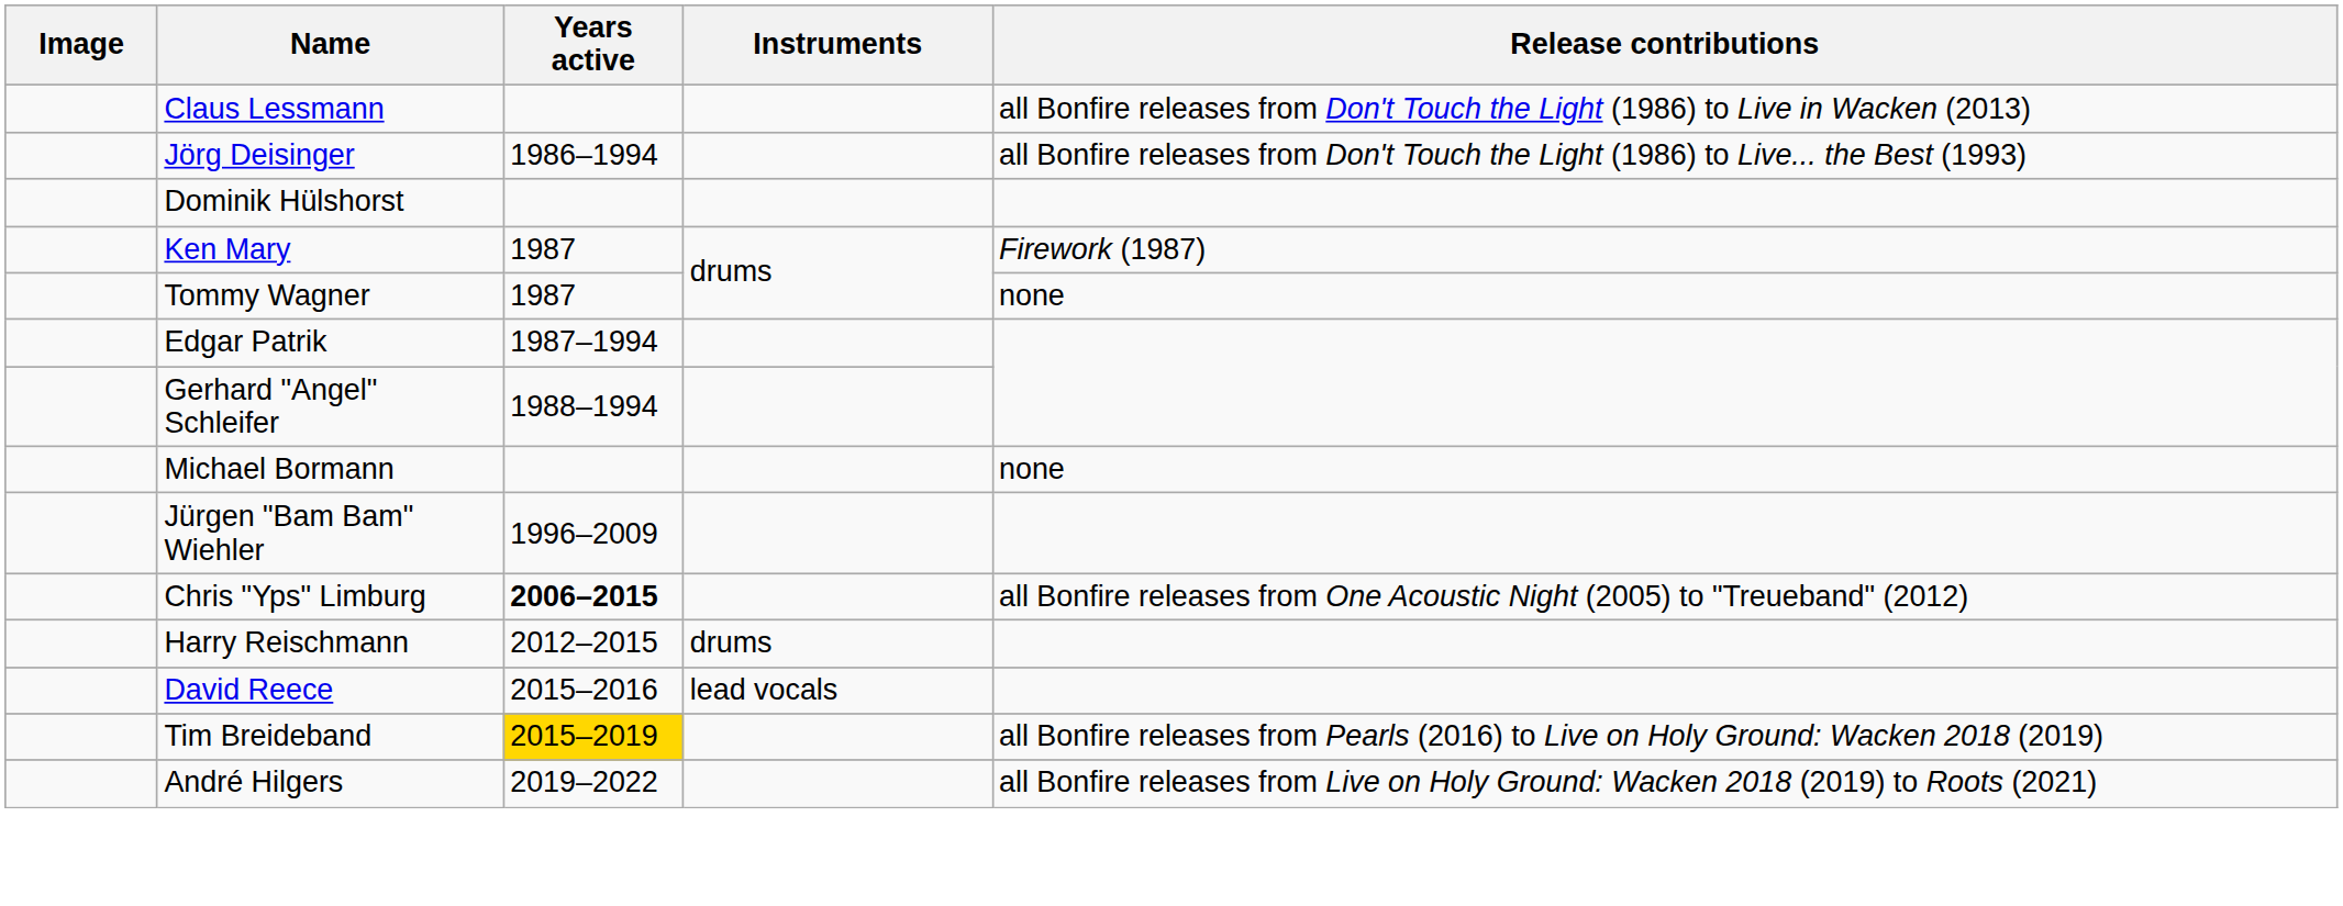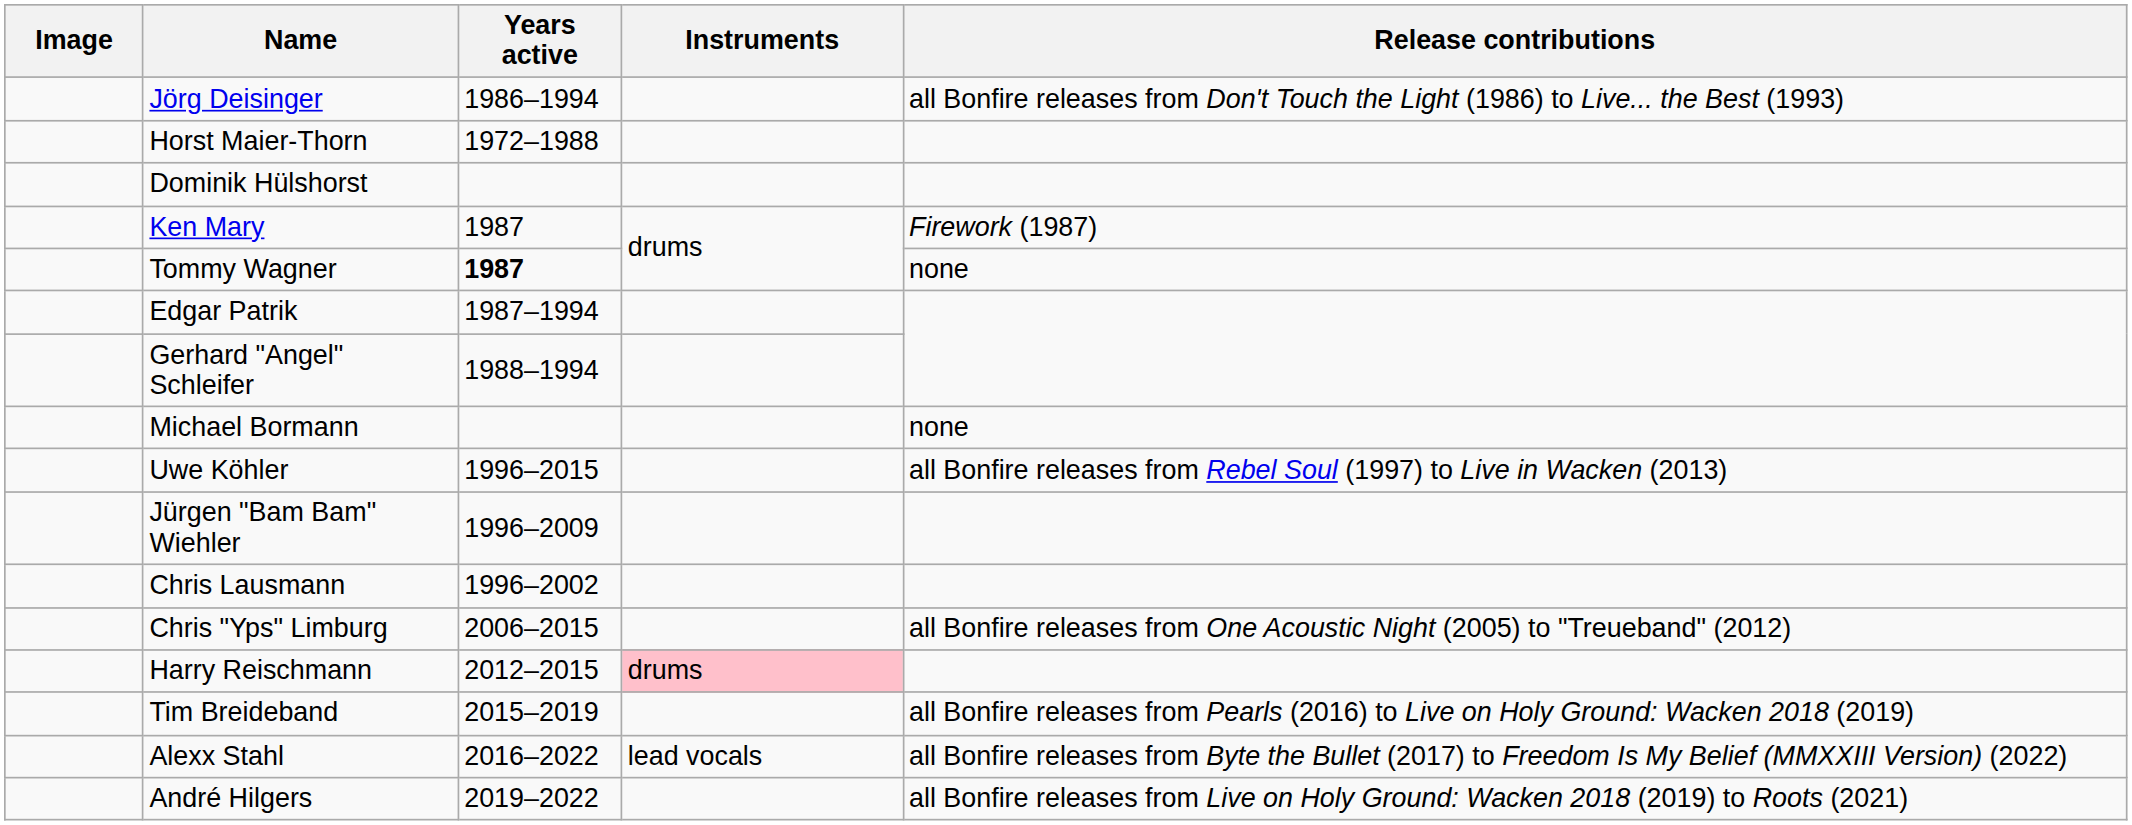 <table class="wikitable" border="1" width=100%>
 <tr>
 <th width="75">Image</th>
 <th width="180">Name</th>
 <th width="90">Years active</th>
 <th width="160">Instruments</th>
 <th>Release contributions</th>
 </tr>
 <tr>
 <td></td>
-<td><a href='#'>Claus Lessmann</a></td>
-<td></td>
-<td></td>
-<td>all Bonfire releases from <em><a href='#'>Don't Touch the Light</a></em> (1986) to <em>Live in Wacken</em> (2013)</td>
-</tr>
-<tr>
-<td></td>
 <td><a href='#'>Jörg Deisinger</a></td>
 <td>1986–1994</td>
 <td></td>
 <td>all Bonfire releases from <em>Don't Touch the Light</em> (1986) to <em>Live... the Best</em> (1993)</td>
+</tr>
+<tr>
+<td></td>
+<td>Horst Maier-Thorn</td>
+<td>1972–1988 </td>
+<td></td>
+<td></td>
 </tr>
 <tr>
 <td></td>
 <td>Dominik Hülshorst</td>
 <td></td>
 <td></td>
 <td></td>
 </tr>
 <tr>
 <td></td>
 <td><a href='#'>Ken Mary</a></td>
 <td>1987 </td>
 <td rowspan="2">drums</td>
 <td><em>Firework</em> (1987)</td>
 </tr>
 <tr>
 <td></td>
 <td>Tommy Wagner</td>
-<td>1987 </td>
+<td><strong>1987 </strong></td>
 <td>none</td>
 </tr>
 <tr>
 <td></td>
 <td>Edgar Patrik</td>
 <td>1987–1994</td>
 <td></td>
 <td rowspan="2"></td>
 </tr>
 <tr>
 <td></td>
 <td>Gerhard "Angel" Schleifer</td>
 <td>1988–1994</td>
 <td></td>
 </tr>
 <tr>
 <td></td>
 <td>Michael Bormann</td>
 <td></td>
 <td></td>
 <td>none</td>
 </tr>
 <tr>
 <td></td>
+<td>Uwe Köhler</td>
+<td>1996–2015</td>
+<td></td>
+<td>all Bonfire releases from <em><a href='#'>Rebel Soul</a></em> (1997) to <em>Live in Wacken</em> (2013)</td>
+</tr>
+<tr>
+<td></td>
 <td>Jürgen "Bam Bam" Wiehler</td>
 <td>1996–2009</td>
 <td></td>
 <td></td>
 </tr>
 <tr>
 <td></td>
+<td>Chris Lausmann</td>
+<td>1996–2002</td>
+<td></td>
+<td></td>
+</tr>
+<tr>
+<td></td>
 <td>Chris "Yps" Limburg</td>
-<td><strong>2006–2015</strong></td>
+<td>2006–2015</td>
 <td></td>
 <td>all Bonfire releases from <em>One Acoustic Night</em> (2005) to "Treueband" (2012)</td>
 </tr>
 <tr>
 <td></td>
 <td>Harry Reischmann</td>
 <td>2012–2015</td>
-<td>drums</td>
-<td></td>
-</tr>
-<tr>
-<td></td>
-<td><a href='#'>David Reece</a></td>
-<td>2015–2016</td>
-<td>lead vocals</td>
+<td style="background: pink;">drums</td>
 <td></td>
 </tr>
 <tr>
 <td></td>
 <td>Tim Breideband</td>
-<td style="background: gold;">2015–2019</td>
+<td>2015–2019</td>
 <td></td>
 <td>all Bonfire releases from <em>Pearls</em> (2016) to <em>Live on Holy Ground: Wacken 2018</em> (2019)</td>
+</tr>
+<tr>
+<td></td>
+<td>Alexx Stahl</td>
+<td>2016–2022</td>
+<td>lead vocals</td>
+<td>all Bonfire releases from <em>Byte the Bullet</em> (2017) to <em>Freedom Is My Belief (MMXXIII Version)</em> (2022)</td>
 </tr>
 <tr>
 <td></td>
 <td>André Hilgers</td>
 <td>2019–2022</td>
 <td></td>
 <td>all Bonfire releases from <em>Live on Holy Ground: Wacken 2018</em> (2019) to <em>Roots</em> (2021)</td>
 </tr>
 </table>
